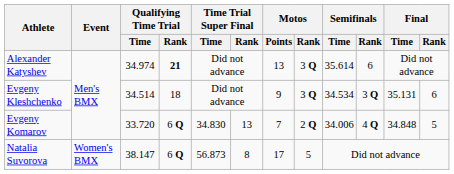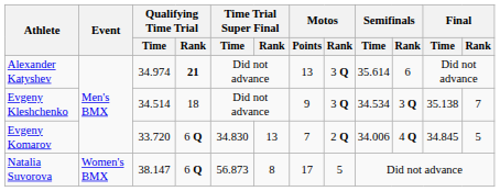 <table class="wikitable" style="text-align:center; font-size:90%">
 <tr>
 <th rowspan=2>Athlete</th>
 <th rowspan=2>Event</th>
 <th colspan=2>Qualifying Time Trial</th>
 <th colspan=2>Time Trial Super Final</th>
 <th colspan=2>Motos</th>
 <th colspan=2>Semifinals</th>
 <th colspan=2>Final</th>
 </tr>
 <tr style="font-size:95%">
 <th>Time</th>
 <th>Rank</th>
 <th>Time</th>
 <th>Rank</th>
 <th>Points</th>
 <th>Rank</th>
 <th>Time</th>
 <th>Rank</th>
 <th>Time</th>
 <th>Rank</th>
 </tr>
 <tr>
 <td align=left><a href='#'>Alexander Katyshev</a></td>
 <td rowspan=3 align=left><a href='#'>Men's BMX</a></td>
 <td>34.974</td>
 <td><strong>21</strong></td>
 <td colspan=2>Did not advance</td>
 <td>13</td>
 <td>3 <strong>Q</strong></td>
 <td>35.614</td>
 <td>6</td>
 <td colspan=2>Did not advance</td>
 </tr>
 <tr>
 <td align=left><a href='#'>Evgeny Kleshchenko</a></td>
 <td>34.514</td>
 <td>18</td>
 <td colspan=2>Did not advance</td>
 <td>9</td>
 <td>3 <strong>Q</strong></td>
 <td>34.534</td>
 <td>3 <strong>Q</strong></td>
-<td>35.131</td>
-<td>6</td>
+<td>35.138</td>
+<td>7</td>
 </tr>
 <tr>
 <td align=left><a href='#'>Evgeny Komarov</a></td>
 <td>33.720</td>
 <td>6 <strong>Q</strong></td>
 <td>34.830</td>
 <td>13</td>
 <td>7</td>
 <td>2 <strong>Q</strong></td>
 <td>34.006</td>
 <td>4 <strong>Q</strong></td>
-<td>34.848</td>
+<td>34.845</td>
 <td>5</td>
 </tr>
 <tr>
 <td align=left><a href='#'>Natalia Suvorova</a></td>
 <td align=left><a href='#'>Women's BMX</a></td>
 <td>38.147</td>
 <td>6 <strong>Q</strong></td>
 <td>56.873</td>
 <td>8</td>
 <td>17</td>
 <td>5</td>
 <td colspan=4>Did not advance</td>
 </tr>
 </table>
